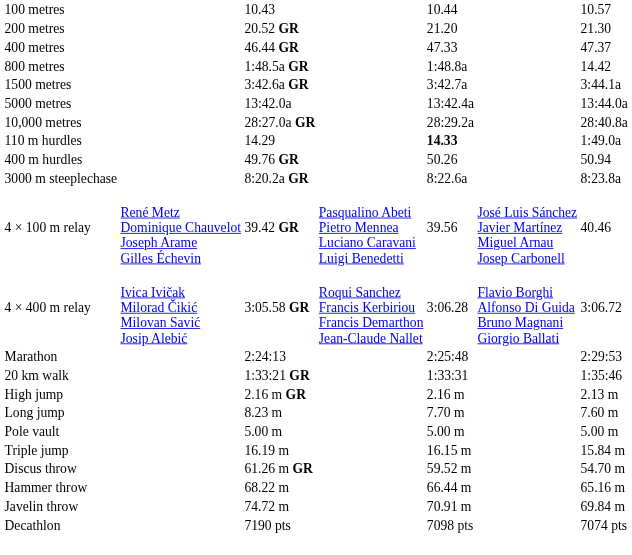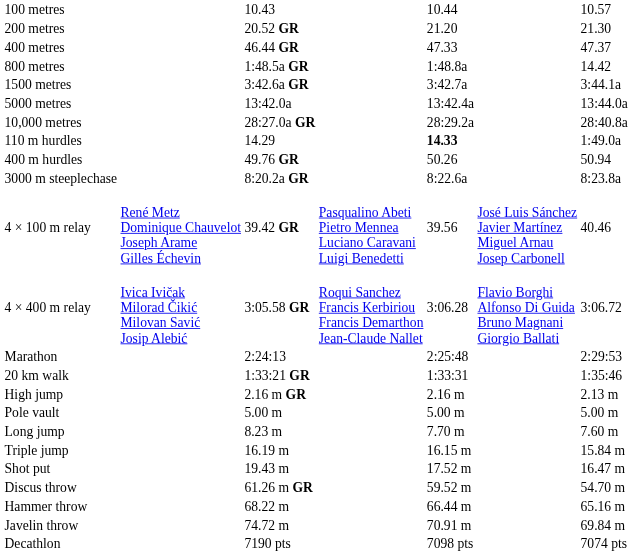 <table>
 <tr>
 <td>100 metres</td>
 <td></td>
 <td>10.43</td>
 <td></td>
 <td>10.44</td>
 <td></td>
 <td>10.57</td>
 </tr>
 <tr>
 <td>200 metres</td>
 <td></td>
 <td>20.52 <strong>GR</strong></td>
 <td></td>
 <td>21.20</td>
 <td></td>
 <td>21.30</td>
 </tr>
 <tr>
 <td>400 metres</td>
 <td></td>
 <td>46.44 <strong>GR</strong></td>
 <td></td>
 <td>47.33</td>
 <td></td>
 <td>47.37</td>
 </tr>
 <tr>
 <td>800 metres</td>
 <td></td>
 <td>1:48.5a <strong>GR</strong></td>
 <td></td>
 <td>1:48.8a</td>
 <td></td>
 <td>14.42</td>
 </tr>
 <tr>
 <td>1500 metres</td>
 <td></td>
 <td>3:42.6a <strong>GR</strong></td>
 <td></td>
 <td>3:42.7a</td>
 <td></td>
 <td>3:44.1a</td>
 </tr>
 <tr>
 <td>5000 metres</td>
 <td></td>
 <td>13:42.0a</td>
 <td></td>
 <td>13:42.4a</td>
 <td></td>
 <td>13:44.0a</td>
 </tr>
 <tr>
 <td>10,000 metres</td>
 <td></td>
 <td>28:27.0a <strong>GR</strong></td>
 <td></td>
 <td>28:29.2a</td>
 <td></td>
 <td>28:40.8a</td>
 </tr>
 <tr>
 <td>110 m hurdles</td>
 <td></td>
 <td>14.29</td>
 <td></td>
 <td><strong>14.33</strong></td>
 <td></td>
 <td>1:49.0a</td>
 </tr>
 <tr>
 <td>400 m hurdles</td>
 <td></td>
 <td>49.76 <strong>GR</strong></td>
 <td></td>
 <td>50.26</td>
 <td></td>
 <td>50.94</td>
 </tr>
 <tr>
 <td>3000 m steeplechase</td>
 <td></td>
 <td>8:20.2a <strong>GR</strong></td>
 <td></td>
 <td>8:22.6a</td>
 <td></td>
 <td>8:23.8a</td>
 </tr>
 <tr>
 <td>4 × 100 m relay</td>
 <td><br><a href='#'>René Metz</a><br><a href='#'>Dominique Chauvelot</a><br><a href='#'>Joseph Arame</a><br><a href='#'>Gilles Échevin</a></td>
 <td>39.42 <strong>GR</strong></td>
 <td><br><a href='#'>Pasqualino Abeti</a><br><a href='#'>Pietro Mennea</a><br><a href='#'>Luciano Caravani</a><br><a href='#'>Luigi Benedetti</a></td>
 <td>39.56</td>
 <td><br><a href='#'>José Luis Sánchez</a><br><a href='#'>Javier Martínez</a><br><a href='#'>Miguel Arnau</a><br><a href='#'>Josep Carbonell</a></td>
 <td>40.46</td>
 </tr>
 <tr>
 <td>4 × 400 m relay</td>
 <td><br><a href='#'>Ivica Ivičak</a><br><a href='#'>Milorad Čikić</a><br><a href='#'>Milovan Savić</a><br><a href='#'>Josip Alebić</a></td>
 <td>3:05.58 <strong>GR</strong></td>
 <td><br><a href='#'>Roqui Sanchez</a><br><a href='#'>Francis Kerbiriou</a><br><a href='#'>Francis Demarthon</a><br><a href='#'>Jean-Claude Nallet</a></td>
 <td>3:06.28</td>
 <td><br><a href='#'>Flavio Borghi</a><br><a href='#'>Alfonso Di Guida</a><br><a href='#'>Bruno Magnani</a><br><a href='#'>Giorgio Ballati</a></td>
 <td>3:06.72</td>
 </tr>
 <tr>
 <td>Marathon</td>
 <td></td>
 <td>2:24:13</td>
 <td></td>
 <td>2:25:48</td>
 <td></td>
 <td>2:29:53</td>
 </tr>
 <tr>
 <td>20 km walk</td>
 <td></td>
 <td>1:33:21 <strong>GR</strong></td>
 <td></td>
 <td>1:33:31</td>
 <td></td>
 <td>1:35:46</td>
 </tr>
 <tr>
 <td>High jump</td>
 <td></td>
 <td>2.16 m <strong>GR</strong></td>
 <td></td>
 <td>2.16 m</td>
 <td></td>
 <td>2.13 m</td>
 </tr>
 <tr>
+<td>Pole vault</td>
+<td></td>
+<td>5.00 m</td>
+<td></td>
+<td>5.00 m</td>
+<td></td>
+<td>5.00 m</td>
+</tr>
+<tr>
 <td>Long jump</td>
 <td></td>
 <td>8.23 m </td>
 <td></td>
 <td>7.70 m</td>
 <td></td>
 <td>7.60 m</td>
 </tr>
 <tr>
-<td>Pole vault</td>
-<td></td>
-<td>5.00 m</td>
-<td></td>
-<td>5.00 m</td>
-<td></td>
-<td>5.00 m</td>
-</tr>
-<tr>
 <td>Triple jump</td>
 <td></td>
 <td>16.19 m</td>
 <td></td>
 <td>16.15 m</td>
 <td></td>
 <td>15.84 m</td>
+</tr>
+<tr>
+<td>Shot put</td>
+<td></td>
+<td>19.43 m</td>
+<td></td>
+<td>17.52 m</td>
+<td></td>
+<td>16.47 m</td>
 </tr>
 <tr>
 <td>Discus throw</td>
 <td></td>
 <td>61.26 m <strong>GR</strong></td>
 <td></td>
 <td>59.52 m</td>
 <td></td>
 <td>54.70 m</td>
 </tr>
 <tr>
 <td>Hammer throw</td>
 <td></td>
 <td>68.22 m</td>
 <td></td>
 <td>66.44 m</td>
 <td></td>
 <td>65.16 m</td>
 </tr>
 <tr>
 <td>Javelin throw</td>
 <td></td>
 <td>74.72 m</td>
 <td></td>
 <td>70.91 m</td>
 <td></td>
 <td>69.84 m</td>
 </tr>
 <tr>
 <td>Decathlon</td>
 <td></td>
 <td>7190 pts</td>
 <td></td>
 <td>7098 pts</td>
 <td></td>
 <td>7074 pts</td>
 </tr>
 </table>
